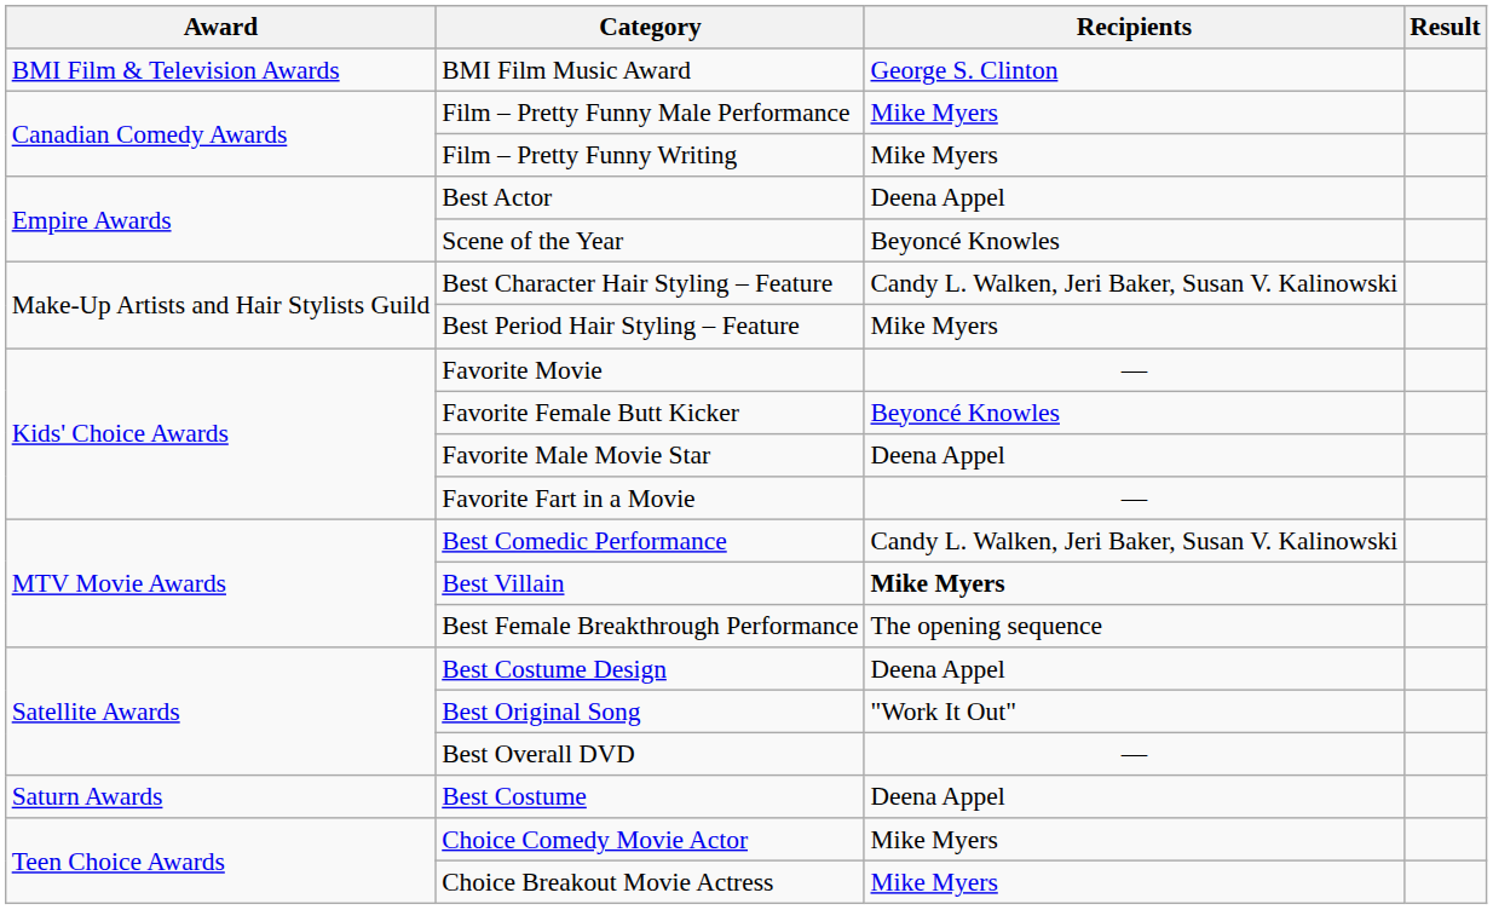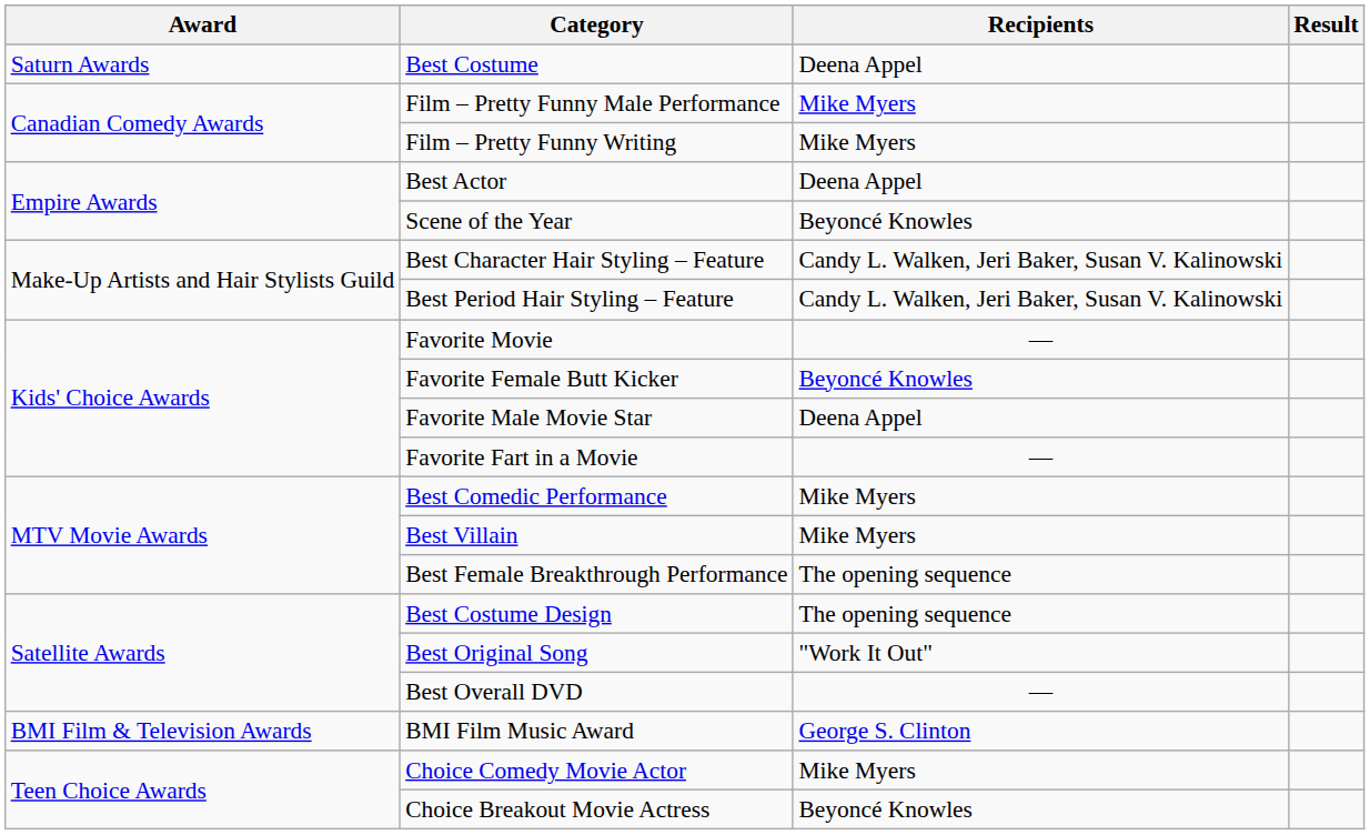 <table class="wikitable" style="font-size: 95%;">
 <tr bgcolor="#CCCCCC" align="center">
 <th>Award</th>
 <th>Category</th>
 <th>Recipients</th>
 <th>Result</th>
 </tr>
 <tr>
-<td><a href='#'>BMI Film & Television Awards</a></td>
-<td>BMI Film Music Award</td>
-<td><a href='#'>George S. Clinton</a></td>
+<td><a href='#'>Saturn Awards</a></td>
+<td><a href='#'>Best Costume</a></td>
+<td>Deena Appel</td>
 <td></td>
 </tr>
 <tr>
 <td rowspan=2><a href='#'>Canadian Comedy Awards</a></td>
 <td>Film – Pretty Funny Male Performance</td>
 <td><a href='#'>Mike Myers</a></td>
 <td></td>
 </tr>
 <tr>
 <td>Film – Pretty Funny Writing</td>
 <td>Mike Myers</td>
 <td></td>
 </tr>
 <tr>
 <td rowspan=2><a href='#'>Empire Awards</a></td>
 <td>Best Actor</td>
 <td>Deena Appel</td>
 <td></td>
 </tr>
 <tr>
 <td>Scene of the Year</td>
 <td>Beyoncé Knowles</td>
 <td></td>
 </tr>
 <tr>
 <td rowspan=2>Make-Up Artists and Hair Stylists Guild</td>
 <td>Best Character Hair Styling – Feature</td>
 <td>Candy L. Walken, Jeri Baker, Susan V. Kalinowski</td>
 <td></td>
 </tr>
 <tr>
 <td>Best Period Hair Styling – Feature</td>
-<td>Mike Myers</td>
+<td>Candy L. Walken, Jeri Baker, Susan V. Kalinowski</td>
 <td></td>
 </tr>
 <tr>
 <td rowspan=4><a href='#'>Kids' Choice Awards</a></td>
 <td>Favorite Movie</td>
 <td align="center">—</td>
 <td></td>
 </tr>
 <tr>
 <td>Favorite Female Butt Kicker</td>
 <td><a href='#'>Beyoncé Knowles</a></td>
 <td></td>
 </tr>
 <tr>
 <td>Favorite Male Movie Star</td>
 <td>Deena Appel</td>
 <td></td>
 </tr>
 <tr>
 <td>Favorite Fart in a Movie</td>
 <td align="center">—</td>
 <td></td>
 </tr>
 <tr>
 <td rowspan=3><a href='#'>MTV Movie Awards</a></td>
 <td><a href='#'>Best Comedic Performance</a></td>
-<td>Candy L. Walken, Jeri Baker, Susan V. Kalinowski</td>
+<td>Mike Myers</td>
 <td></td>
 </tr>
 <tr>
 <td><a href='#'>Best Villain</a></td>
-<td><strong>Mike Myers</strong></td>
+<td>Mike Myers</td>
 <td></td>
 </tr>
 <tr>
 <td>Best Female Breakthrough Performance</td>
 <td>The opening sequence</td>
 <td></td>
 </tr>
 <tr>
 <td rowspan=3><a href='#'>Satellite Awards</a></td>
 <td><a href='#'>Best Costume Design</a></td>
-<td>Deena Appel</td>
+<td>The opening sequence</td>
 <td></td>
 </tr>
 <tr>
 <td><a href='#'>Best Original Song</a></td>
 <td>"Work It Out"</td>
 <td></td>
 </tr>
 <tr>
 <td>Best Overall DVD</td>
 <td align="center">—</td>
 <td></td>
 </tr>
 <tr>
-<td><a href='#'>Saturn Awards</a></td>
-<td><a href='#'>Best Costume</a></td>
-<td>Deena Appel</td>
+<td><a href='#'>BMI Film & Television Awards</a></td>
+<td>BMI Film Music Award</td>
+<td><a href='#'>George S. Clinton</a></td>
 <td></td>
 </tr>
 <tr>
 <td rowspan=2><a href='#'>Teen Choice Awards</a></td>
 <td><a href='#'>Choice Comedy Movie Actor</a></td>
 <td>Mike Myers</td>
 <td></td>
 </tr>
 <tr>
 <td>Choice Breakout Movie Actress</td>
-<td><a href='#'>Mike Myers</a></td>
+<td>Beyoncé Knowles</td>
 <td></td>
 </tr>
 </table>
